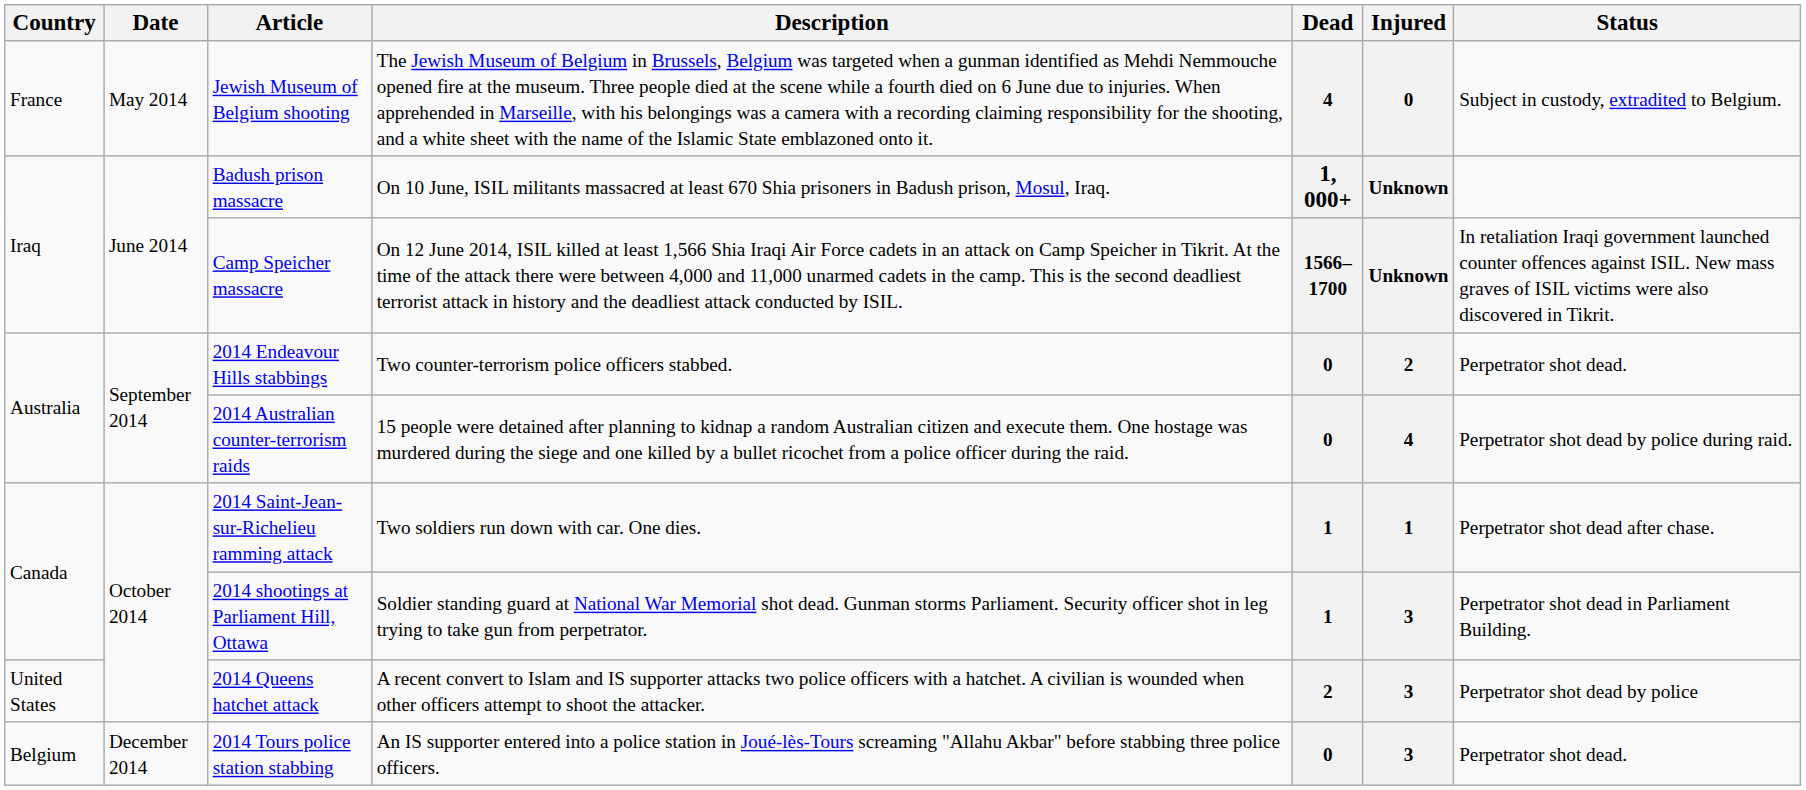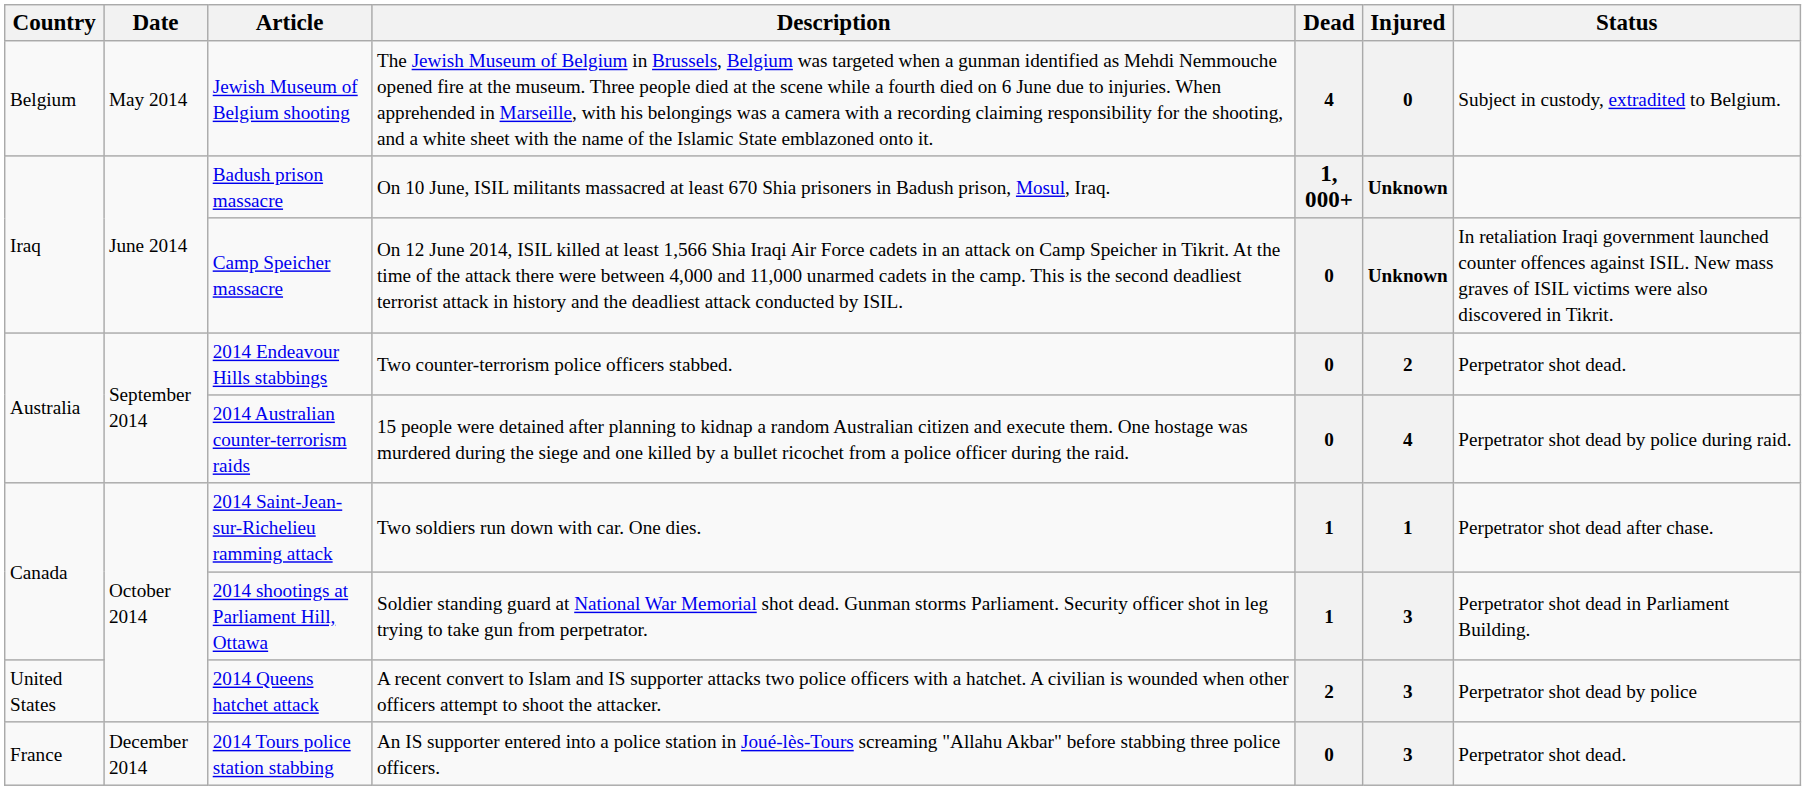 <table class="wikitable sortable">
 <tr>
 <th>Country</th>
 <th>Date</th>
 <th>Article</th>
 <th>Description</th>
 <th>Dead</th>
 <th>Injured</th>
 <th>Status</th>
 </tr>
 <tr>
-<td><small>France</small></td>
+<td><small>Belgium</small></td>
 <td><small>May 2014</small></td>
 <td><a href='#'><small>Jewish Museum of Belgium shooting</small></a></td>
 <td><small>The <a href='#'>Jewish Museum of Belgium</a> in <a href='#'>Brussels</a>, <a href='#'>Belgium</a> was targeted when a gunman identified as Mehdi Nemmouche opened fire at the museum. Three people died at the scene while a fourth died on 6 June due to injuries. When apprehended in <a href='#'>Marseille</a>, with his belongings was a camera with a recording claiming responsibility for the shooting, and a white sheet with the name of the Islamic State emblazoned onto it.</small></td>
 <th><small>4</small></th>
 <th><small>0</small></th>
 <td><small>Subject in custody, <a href='#'>extradited</a> to Belgium.</small></td>
 </tr>
 <tr>
 <td rowspan= "2"><small>Iraq</small></td>
 <td rowspan= "2"><small>June 2014</small></td>
 <td><a href='#'><small>Badush prison massacre</small></a></td>
 <td><small>On 10 June, ISIL militants massacred at least 670 Shia prisoners in Badush prison, <a href='#'>Mosul</a>, Iraq.</small></td>
 <th>1, 000+</th>
 <th><small>Unknown</small></th>
 <td></td>
 </tr>
 <tr>
 <td><a href='#'><small>Camp Speicher massacre</small></a></td>
 <td><small>On 12 June 2014, ISIL killed at least 1,566 Shia Iraqi Air Force cadets in an attack on Camp Speicher in Tikrit. At the time of the attack there were between 4,000 and 11,000 unarmed cadets in the camp. This is the second deadliest terrorist attack in history and the deadliest attack conducted by ISIL.</small></td>
-<th><small>1566–1700</small></th>
+<th><small>0</small></th>
 <th><small>Unknown</small></th>
 <td><small>In retaliation Iraqi government launched counter offences against ISIL. New mass graves of ISIL victims were also discovered in Tikrit.</small></td>
 </tr>
 <tr>
 <td rowspan="2"><small>Australia</small></td>
 <td rowspan="2"><small>September 2014</small></td>
 <td><a href='#'><small>2014 Endeavour Hills stabbings</small></a></td>
 <td><small>Two counter-terrorism police officers stabbed.</small></td>
 <th><small>0</small></th>
 <th><small>2</small></th>
 <td><small>Perpetrator shot dead.</small></td>
 </tr>
 <tr>
 <td><a href='#'><small>2014 Australian counter-terrorism raids</small></a></td>
 <td><small>15 people were detained after planning to kidnap a random Australian citizen and execute them. One hostage was murdered during the siege and one killed by a bullet ricochet from a police officer during the raid.</small></td>
 <th><small>0</small></th>
 <th><small>4</small></th>
 <td><small>Perpetrator shot dead by police during raid.</small></td>
 </tr>
 <tr>
 <td rowspan="2"><small>Canada</small></td>
 <td rowspan="3"><small>October 2014</small></td>
 <td><a href='#'><small>2014 Saint-Jean-sur-Richelieu ramming attack</small></a></td>
 <td><small>Two soldiers run down with car. One dies.</small></td>
 <th><small>1</small></th>
 <th><small>1</small></th>
 <td><small>Perpetrator shot dead after chase.</small></td>
 </tr>
 <tr>
 <td><a href='#'><small>2014 shootings at Parliament Hill, Ottawa</small></a></td>
 <td><small>Soldier standing guard at <a href='#'>National War Memorial</a> shot dead. Gunman storms Parliament. Security officer shot in leg trying to take gun from perpetrator.</small></td>
 <th><small>1</small></th>
 <th><small>3</small></th>
 <td><small>Perpetrator shot dead in Parliament Building.</small></td>
 </tr>
 <tr>
 <td><small>United States</small></td>
 <td><a href='#'><small>2014 Queens hatchet attack</small></a></td>
 <td><small>A recent convert to Islam and IS supporter attacks two police officers with a hatchet. A civilian is wounded when other officers attempt to shoot the attacker.</small></td>
 <th><small>2</small></th>
 <th><small>3</small></th>
 <td><small>Perpetrator shot dead by police</small></td>
 </tr>
 <tr>
-<td><small>Belgium</small></td>
+<td><small>France</small></td>
 <td><small>December 2014</small></td>
 <td><a href='#'><small>2014 Tours police station stabbing</small></a></td>
 <td><small>An IS supporter entered into a police station in <a href='#'>Joué-lès-Tours</a> screaming "Allahu Akbar" before stabbing three police officers.</small></td>
 <th><small>0</small></th>
 <th><small>3</small></th>
 <td><small>Perpetrator shot dead.</small></td>
 </tr>
 </table>
